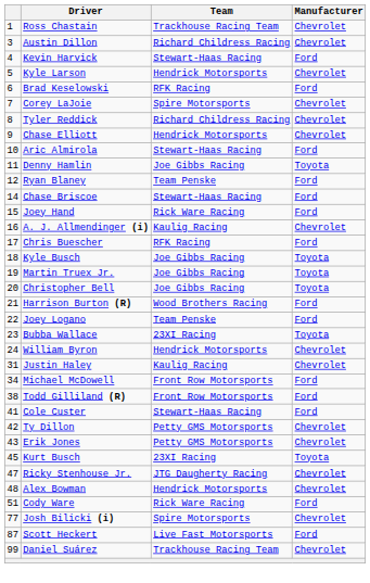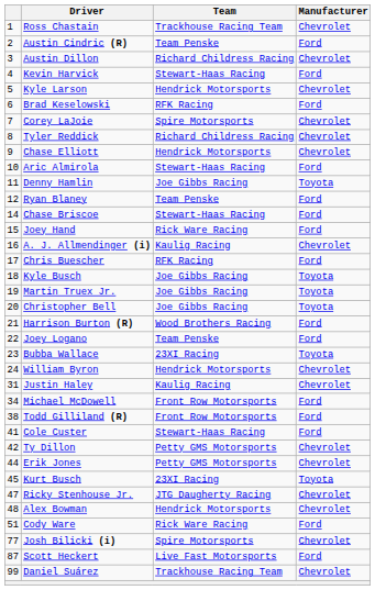 <table class="wikitable" style="font-size:95%">
 <tr>
 <th></th>
 <th>Driver</th>
 <th>Team</th>
 <th>Manufacturer</th>
 </tr>
 <tr>
 <td>1</td>
 <td><a href='#'>Ross Chastain</a></td>
 <td><a href='#'>Trackhouse Racing Team</a></td>
 <td><a href='#'>Chevrolet</a></td>
+</tr>
+<tr>
+<td>2</td>
+<td><a href='#'>Austin Cindric</a> <strong>(R)</strong></td>
+<td><a href='#'>Team Penske</a></td>
+<td><a href='#'>Ford</a></td>
 </tr>
 <tr>
 <td>3</td>
 <td><a href='#'>Austin Dillon</a></td>
 <td><a href='#'>Richard Childress Racing</a></td>
 <td><a href='#'>Chevrolet</a></td>
 </tr>
 <tr>
 <td>4</td>
 <td><a href='#'>Kevin Harvick</a></td>
 <td><a href='#'>Stewart-Haas Racing</a></td>
 <td><a href='#'>Ford</a></td>
 </tr>
 <tr>
 <td>5</td>
 <td><a href='#'>Kyle Larson</a></td>
 <td><a href='#'>Hendrick Motorsports</a></td>
 <td><a href='#'>Chevrolet</a></td>
 </tr>
 <tr>
 <td>6</td>
 <td><a href='#'>Brad Keselowski</a></td>
 <td><a href='#'>RFK Racing</a></td>
 <td><a href='#'>Ford</a></td>
 </tr>
 <tr>
 <td>7</td>
 <td><a href='#'>Corey LaJoie</a></td>
 <td><a href='#'>Spire Motorsports</a></td>
 <td><a href='#'>Chevrolet</a></td>
 </tr>
 <tr>
 <td>8</td>
 <td><a href='#'>Tyler Reddick</a></td>
 <td><a href='#'>Richard Childress Racing</a></td>
 <td><a href='#'>Chevrolet</a></td>
 </tr>
 <tr>
 <td>9</td>
 <td><a href='#'>Chase Elliott</a></td>
 <td><a href='#'>Hendrick Motorsports</a></td>
 <td><a href='#'>Chevrolet</a></td>
 </tr>
 <tr>
 <td>10</td>
 <td><a href='#'>Aric Almirola</a></td>
 <td><a href='#'>Stewart-Haas Racing</a></td>
 <td><a href='#'>Ford</a></td>
 </tr>
 <tr>
 <td>11</td>
 <td><a href='#'>Denny Hamlin</a></td>
 <td><a href='#'>Joe Gibbs Racing</a></td>
 <td><a href='#'>Toyota</a></td>
 </tr>
 <tr>
 <td>12</td>
 <td><a href='#'>Ryan Blaney</a></td>
 <td><a href='#'>Team Penske</a></td>
 <td><a href='#'>Ford</a></td>
 </tr>
 <tr>
 <td>14</td>
 <td><a href='#'>Chase Briscoe</a></td>
 <td><a href='#'>Stewart-Haas Racing</a></td>
 <td><a href='#'>Ford</a></td>
 </tr>
 <tr>
 <td>15</td>
 <td><a href='#'>Joey Hand</a></td>
 <td><a href='#'>Rick Ware Racing</a></td>
 <td><a href='#'>Ford</a></td>
 </tr>
 <tr>
 <td>16</td>
 <td><a href='#'>A. J. Allmendinger</a> <strong>(i)</strong></td>
 <td><a href='#'>Kaulig Racing</a></td>
 <td><a href='#'>Chevrolet</a></td>
 </tr>
 <tr>
 <td>17</td>
 <td><a href='#'>Chris Buescher</a></td>
 <td><a href='#'>RFK Racing</a></td>
 <td><a href='#'>Ford</a></td>
 </tr>
 <tr>
 <td>18</td>
 <td><a href='#'>Kyle Busch</a></td>
 <td><a href='#'>Joe Gibbs Racing</a></td>
 <td><a href='#'>Toyota</a></td>
 </tr>
 <tr>
 <td>19</td>
 <td><a href='#'>Martin Truex Jr.</a></td>
 <td><a href='#'>Joe Gibbs Racing</a></td>
 <td><a href='#'>Toyota</a></td>
 </tr>
 <tr>
 <td>20</td>
 <td><a href='#'>Christopher Bell</a></td>
 <td><a href='#'>Joe Gibbs Racing</a></td>
 <td><a href='#'>Toyota</a></td>
 </tr>
 <tr>
 <td>21</td>
 <td><a href='#'>Harrison Burton</a> <strong>(R)</strong></td>
 <td><a href='#'>Wood Brothers Racing</a></td>
 <td><a href='#'>Ford</a></td>
 </tr>
 <tr>
 <td>22</td>
 <td><a href='#'>Joey Logano</a></td>
 <td><a href='#'>Team Penske</a></td>
 <td><a href='#'>Ford</a></td>
 </tr>
 <tr>
 <td>23</td>
 <td><a href='#'>Bubba Wallace</a></td>
 <td><a href='#'>23XI Racing</a></td>
 <td><a href='#'>Toyota</a></td>
 </tr>
 <tr>
 <td>24</td>
 <td><a href='#'>William Byron</a></td>
 <td><a href='#'>Hendrick Motorsports</a></td>
 <td><a href='#'>Chevrolet</a></td>
 </tr>
 <tr>
 <td>31</td>
 <td><a href='#'>Justin Haley</a></td>
 <td><a href='#'>Kaulig Racing</a></td>
 <td><a href='#'>Chevrolet</a></td>
 </tr>
 <tr>
 <td>34</td>
 <td><a href='#'>Michael McDowell</a></td>
 <td><a href='#'>Front Row Motorsports</a></td>
 <td><a href='#'>Ford</a></td>
 </tr>
 <tr>
 <td>38</td>
 <td><a href='#'>Todd Gilliland</a> <strong>(R)</strong></td>
 <td><a href='#'>Front Row Motorsports</a></td>
 <td><a href='#'>Ford</a></td>
 </tr>
 <tr>
 <td>41</td>
 <td><a href='#'>Cole Custer</a></td>
 <td><a href='#'>Stewart-Haas Racing</a></td>
 <td><a href='#'>Ford</a></td>
 </tr>
 <tr>
 <td>42</td>
 <td><a href='#'>Ty Dillon</a></td>
 <td><a href='#'>Petty GMS Motorsports</a></td>
 <td><a href='#'>Chevrolet</a></td>
 </tr>
 <tr>
-<td>43</td>
+<td>44</td>
 <td><a href='#'>Erik Jones</a></td>
 <td><a href='#'>Petty GMS Motorsports</a></td>
 <td><a href='#'>Chevrolet</a></td>
 </tr>
 <tr>
 <td>45</td>
 <td><a href='#'>Kurt Busch</a></td>
 <td><a href='#'>23XI Racing</a></td>
 <td><a href='#'>Toyota</a></td>
 </tr>
 <tr>
 <td>47</td>
 <td><a href='#'>Ricky Stenhouse Jr.</a></td>
 <td><a href='#'>JTG Daugherty Racing</a></td>
 <td><a href='#'>Chevrolet</a></td>
 </tr>
 <tr>
 <td>48</td>
 <td><a href='#'>Alex Bowman</a></td>
 <td><a href='#'>Hendrick Motorsports</a></td>
 <td><a href='#'>Chevrolet</a></td>
 </tr>
 <tr>
 <td>51</td>
 <td><a href='#'>Cody Ware</a></td>
 <td><a href='#'>Rick Ware Racing</a></td>
 <td><a href='#'>Ford</a></td>
 </tr>
 <tr>
 <td>77</td>
 <td><a href='#'>Josh Bilicki</a> <strong>(i)</strong></td>
 <td><a href='#'>Spire Motorsports</a></td>
 <td><a href='#'>Chevrolet</a></td>
 </tr>
 <tr>
 <td>87</td>
 <td><a href='#'>Scott Heckert</a></td>
 <td><a href='#'>Live Fast Motorsports</a></td>
 <td><a href='#'>Ford</a></td>
 </tr>
 <tr>
 <td>99</td>
 <td><a href='#'>Daniel Suárez</a></td>
 <td><a href='#'>Trackhouse Racing Team</a></td>
 <td><a href='#'>Chevrolet</a></td>
 </tr>
 <tr>
 <th colspan="4"></th>
 </tr>
 </table>
